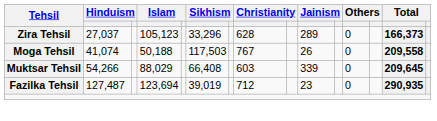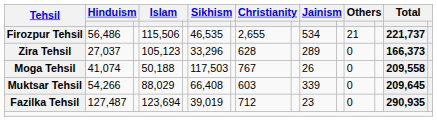 <table class="wikitable sortable">
 <tr>
 <th rowspan="2"><a href='#'>Tehsil</a></th>
 <th colspan="2"><a href='#'>Hinduism</a> </th>
 <th colspan="2"><a href='#'>Islam</a> </th>
 <th colspan="2"><a href='#'>Sikhism</a> </th>
 <th colspan="2"><a href='#'>Christianity</a> </th>
 <th colspan="2"><a href='#'>Jainism</a> </th>
 <th colspan="2">Others</th>
 <th colspan="2">Total</th>
 </tr>
 <tr>
 <th><a href='#'></a></th>
 <th></th>
 <th></th>
 <th></th>
 <th></th>
 <th></th>
 <th></th>
 <th></th>
 <th></th>
 <th></th>
 <th></th>
 <th></th>
 <th></th>
+<th></th>
+</tr>
+<tr>
+<th>Firozpur Tehsil</th>
+<td>56,486</td>
+<td></td>
+<td>115,506</td>
+<td></td>
+<td>46,535</td>
+<td></td>
+<td>2,655</td>
+<td></td>
+<td>534</td>
+<td></td>
+<td>21</td>
+<td></td>
+<th>221,737</th>
 <th></th>
 </tr>
 <tr>
 <th>Zira Tehsil</th>
 <td>27,037</td>
 <td></td>
 <td>105,123</td>
 <td></td>
 <td>33,296</td>
 <td></td>
 <td>628</td>
 <td></td>
 <td>289</td>
 <td></td>
 <td>0</td>
 <td></td>
 <th>166,373</th>
 <th></th>
 </tr>
 <tr>
 <th>Moga Tehsil</th>
 <td>41,074</td>
 <td></td>
 <td>50,188</td>
 <td></td>
 <td>117,503</td>
 <td></td>
 <td>767</td>
 <td></td>
 <td>26</td>
 <td></td>
 <td>0</td>
 <td></td>
 <th>209,558</th>
 <th></th>
 </tr>
 <tr>
 <th>Muktsar Tehsil</th>
 <td>54,266</td>
 <td></td>
 <td>88,029</td>
 <td></td>
 <td>66,408</td>
 <td></td>
 <td>603</td>
 <td></td>
 <td>339</td>
 <td></td>
 <td>0</td>
 <td></td>
 <th>209,645</th>
 <th></th>
 </tr>
 <tr>
 <th>Fazilka Tehsil</th>
 <td>127,487</td>
 <td></td>
 <td>123,694</td>
 <td></td>
 <td>39,019</td>
 <td></td>
 <td>712</td>
 <td></td>
 <td>23</td>
 <td></td>
 <td>0</td>
 <td></td>
 <th>290,935</th>
 <th></th>
 </tr>
 <tr class="sortbottom">
 <td colspan="15"></td>
 </tr>
 </table>
